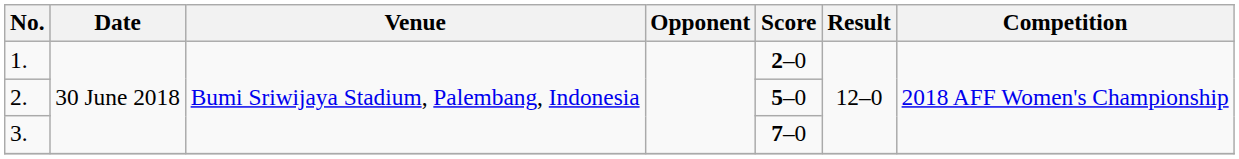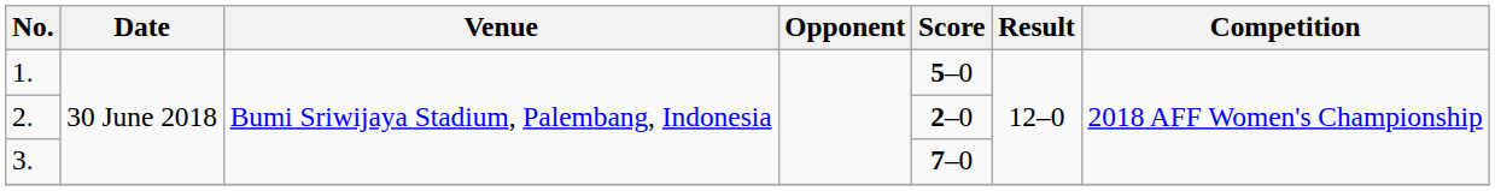 <table class="wikitable">
 <tr>
 <th>No.</th>
 <th>Date</th>
 <th>Venue</th>
 <th>Opponent</th>
 <th>Score</th>
 <th>Result</th>
 <th>Competition</th>
 </tr>
 <tr>
 <td>1.</td>
 <td rowspan=3>30 June 2018</td>
 <td rowspan=3><a href='#'>Bumi Sriwijaya Stadium</a>, <a href='#'>Palembang</a>, <a href='#'>Indonesia</a></td>
 <td rowspan=3></td>
-<td align=center><strong>2</strong>–0</td>
+<td align=center><strong>5</strong>–0</td>
 <td rowspan=3 align=center>12–0</td>
 <td rowspan=3><a href='#'>2018 AFF Women's Championship</a></td>
 </tr>
 <tr>
 <td>2.</td>
-<td align=center><strong>5</strong>–0</td>
+<td align=center><strong>2</strong>–0</td>
 </tr>
 <tr>
 <td>3.</td>
 <td align=center><strong>7</strong>–0</td>
 </tr>
 <tr>
 </tr>
 </table>
